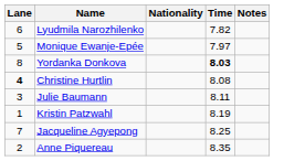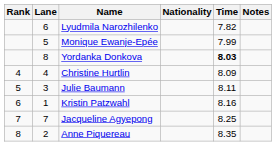 <table class="wikitable sortable" style="text-align:center">
 <tr>
+<th>Rank</th>
 <th>Lane</th>
 <th>Name</th>
 <th>Nationality</th>
 <th>Time</th>
 <th>Notes</th>
 </tr>
 <tr>
+<td></td>
 <td>6</td>
 <td align="left"><a href='#'>Lyudmila Narozhilenko</a></td>
 <td align=left></td>
 <td>7.82</td>
 <td></td>
 </tr>
 <tr>
+<td></td>
 <td>5</td>
 <td align="left"><a href='#'>Monique Ewanje-Epée</a></td>
 <td align=left></td>
-<td>7.97</td>
+<td>7.99</td>
 <td></td>
 </tr>
 <tr>
+<td></td>
 <td>8</td>
 <td align="left"><a href='#'>Yordanka Donkova</a></td>
 <td align=left></td>
 <td><strong>8.03</strong></td>
 <td></td>
 </tr>
 <tr>
-<td><strong>4</strong></td>
+<td>4</td>
+<td>4</td>
 <td align="left"><a href='#'>Christine Hurtlin</a></td>
 <td align=left></td>
-<td>8.08</td>
+<td>8.09</td>
 <td></td>
 </tr>
 <tr>
+<td>5</td>
 <td>3</td>
 <td align="left"><a href='#'>Julie Baumann</a></td>
 <td align=left></td>
 <td>8.11</td>
 <td></td>
 </tr>
 <tr>
+<td>6</td>
 <td>1</td>
 <td align="left"><a href='#'>Kristin Patzwahl</a></td>
 <td align=left></td>
-<td>8.19</td>
+<td>8.16</td>
 <td></td>
 </tr>
 <tr>
+<td>7</td>
 <td>7</td>
 <td align="left"><a href='#'>Jacqueline Agyepong</a></td>
 <td align=left></td>
 <td>8.25</td>
 <td></td>
 </tr>
 <tr>
+<td>8</td>
 <td>2</td>
 <td align="left"><a href='#'>Anne Piquereau</a></td>
 <td align=left></td>
 <td>8.35</td>
 <td></td>
 </tr>
 </table>
